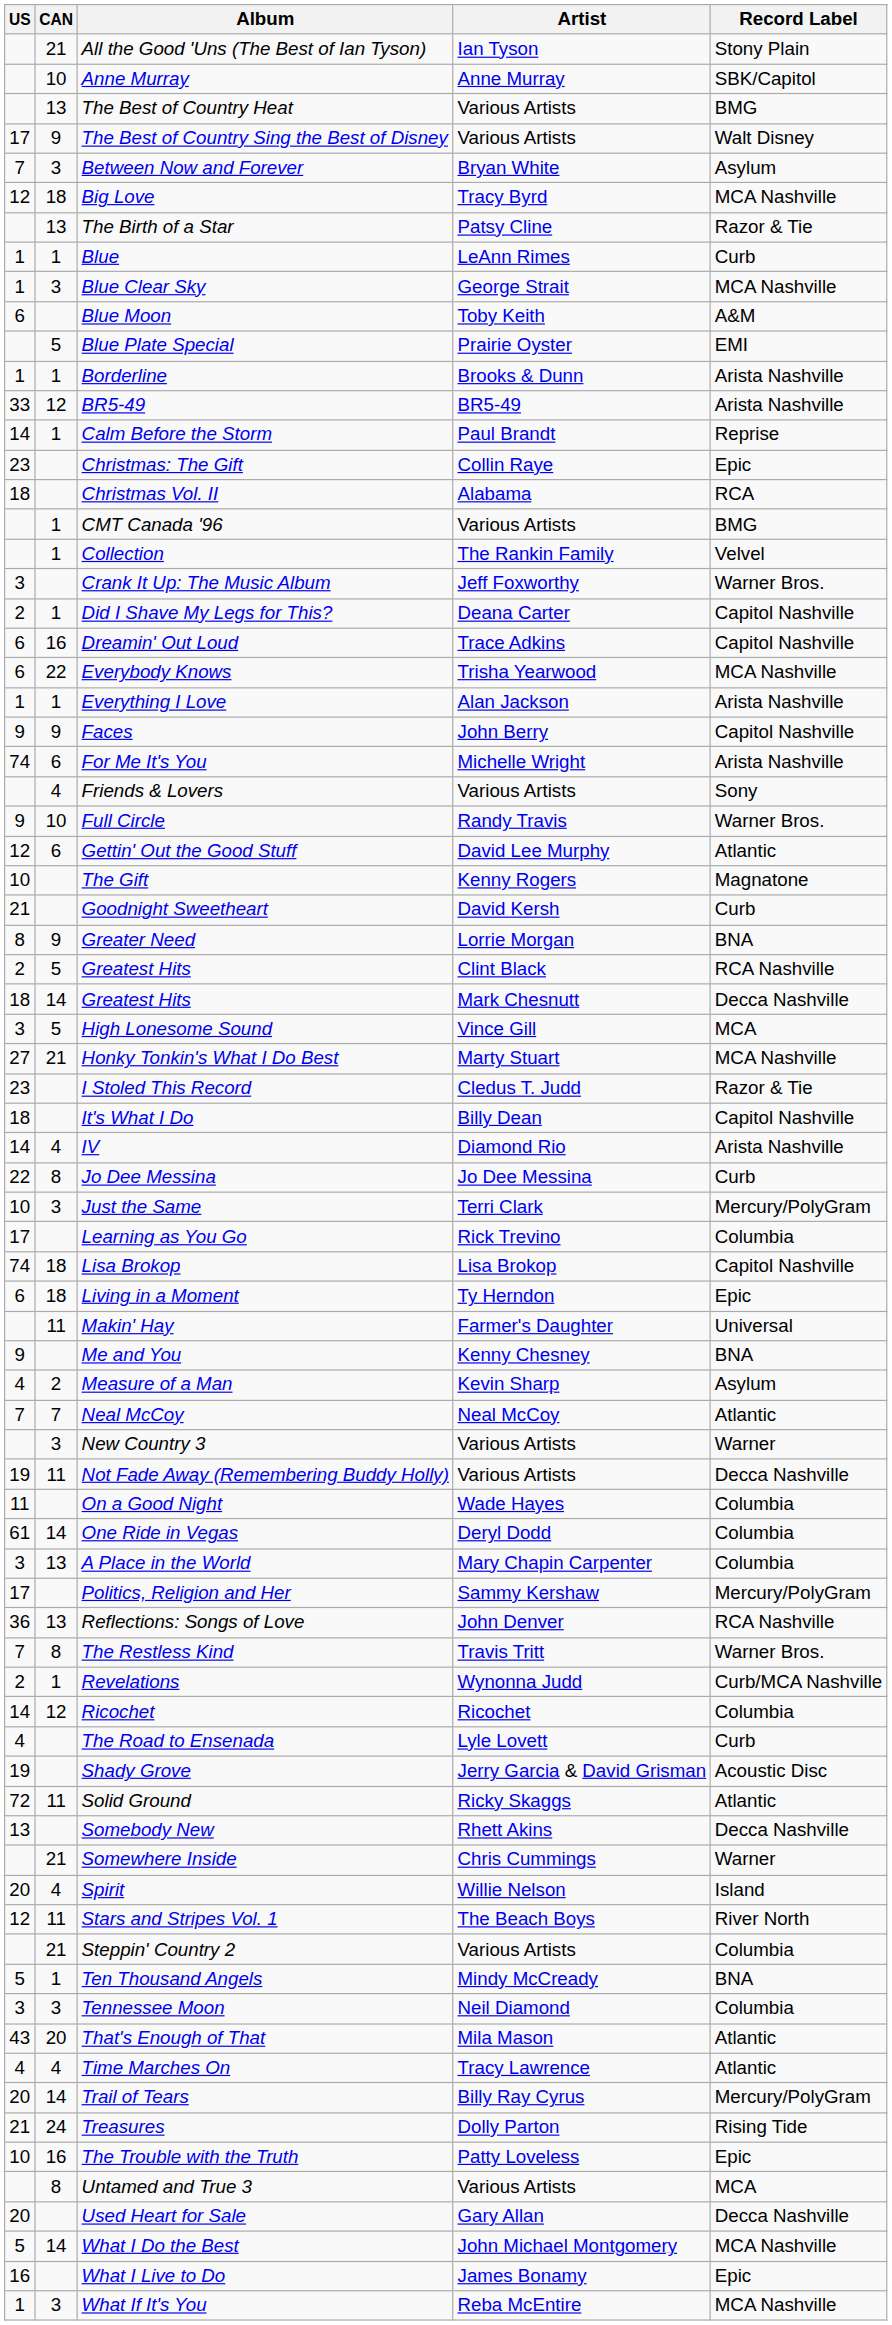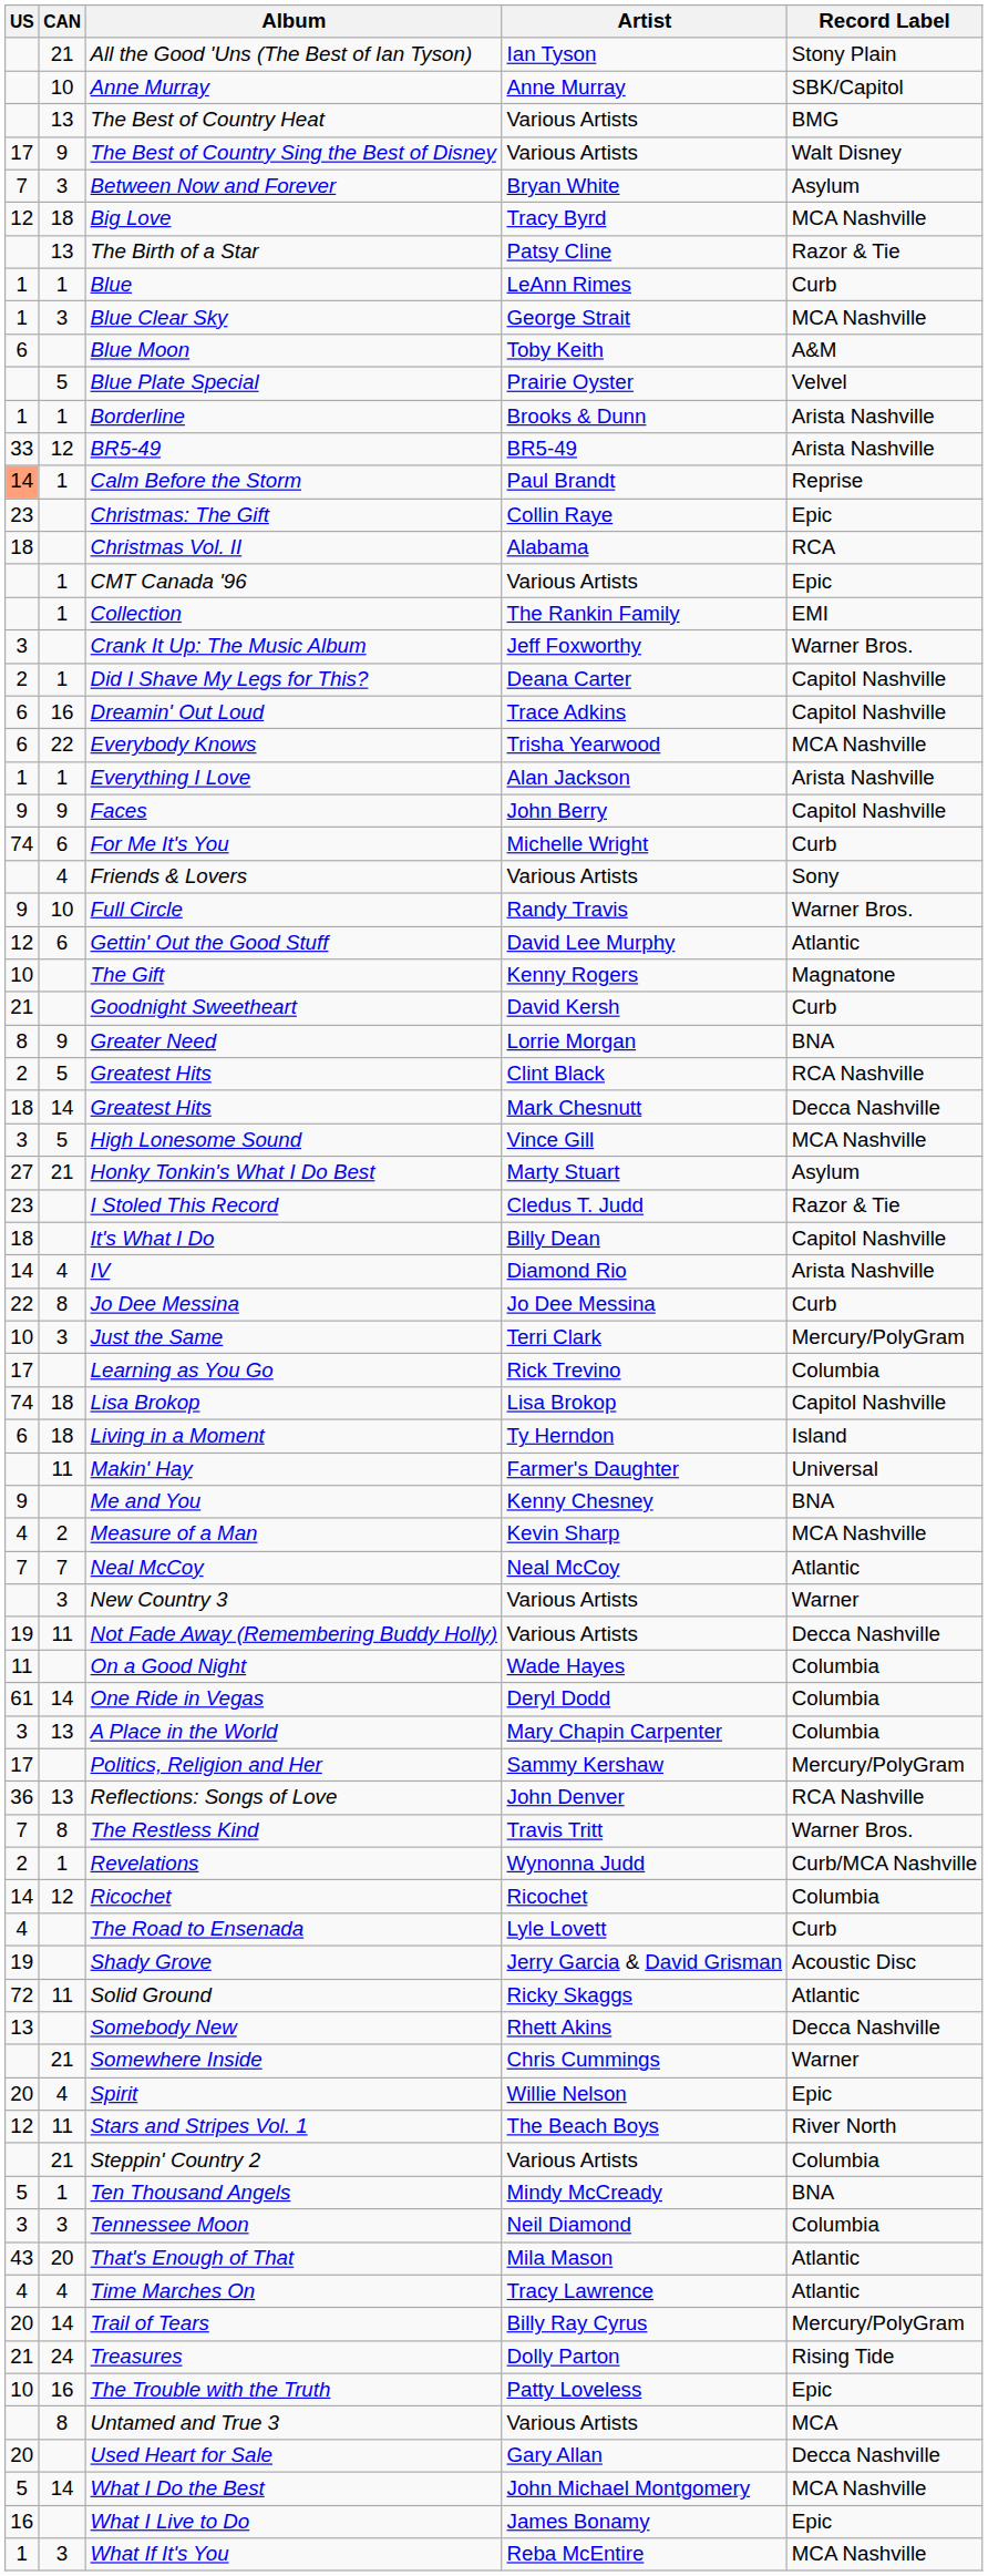 <table class="wikitable sortable">
 <tr>
 <th><small>US</small></th>
 <th><small>CAN</small></th>
 <th>Album</th>
 <th>Artist</th>
 <th>Record Label</th>
 </tr>
 <tr>
 <td align="center"></td>
 <td align="center">21</td>
 <td><em>All the Good 'Uns (The Best of Ian Tyson)</em></td>
 <td><a href='#'>Ian Tyson</a></td>
 <td>Stony Plain</td>
 </tr>
 <tr>
 <td align="center"></td>
 <td align="center">10</td>
 <td><em><a href='#'>Anne Murray</a></em></td>
 <td><a href='#'>Anne Murray</a></td>
 <td>SBK/Capitol</td>
 </tr>
 <tr>
 <td align="center"></td>
 <td align="center">13</td>
 <td><em>The Best of Country Heat</em></td>
 <td>Various Artists</td>
 <td>BMG</td>
 </tr>
 <tr>
 <td align="center">17</td>
 <td align="center">9</td>
 <td><em><a href='#'>The Best of Country Sing the Best of Disney</a></em></td>
 <td>Various Artists</td>
 <td>Walt Disney</td>
 </tr>
 <tr>
 <td align="center">7</td>
 <td align="center">3</td>
 <td><em><a href='#'>Between Now and Forever</a></em></td>
 <td><a href='#'>Bryan White</a></td>
 <td>Asylum</td>
 </tr>
 <tr>
 <td align="center">12</td>
 <td align="center">18</td>
 <td><em><a href='#'>Big Love</a></em></td>
 <td><a href='#'>Tracy Byrd</a></td>
 <td>MCA Nashville</td>
 </tr>
 <tr>
 <td align="center"></td>
 <td align="center">13</td>
 <td><em>The Birth of a Star</em></td>
 <td><a href='#'>Patsy Cline</a></td>
 <td>Razor & Tie</td>
 </tr>
 <tr>
 <td align="center">1</td>
 <td align="center">1</td>
 <td><em><a href='#'>Blue</a></em></td>
 <td><a href='#'>LeAnn Rimes</a></td>
 <td>Curb</td>
 </tr>
 <tr>
 <td align="center">1</td>
 <td align="center">3</td>
 <td><em><a href='#'>Blue Clear Sky</a></em></td>
 <td><a href='#'>George Strait</a></td>
 <td>MCA Nashville</td>
 </tr>
 <tr>
 <td align="center">6</td>
 <td align="center"></td>
 <td><em><a href='#'>Blue Moon</a></em></td>
 <td><a href='#'>Toby Keith</a></td>
 <td>A&M</td>
 </tr>
 <tr>
 <td align="center"></td>
 <td align="center">5</td>
 <td><em><a href='#'>Blue Plate Special</a></em></td>
 <td><a href='#'>Prairie Oyster</a></td>
-<td>EMI</td>
+<td>Velvel</td>
 </tr>
 <tr>
 <td align="center">1</td>
 <td align="center">1</td>
 <td><em><a href='#'>Borderline</a></em></td>
 <td><a href='#'>Brooks & Dunn</a></td>
 <td>Arista Nashville</td>
 </tr>
 <tr>
 <td align="center">33</td>
 <td align="center">12</td>
 <td><em><a href='#'>BR5-49</a></em></td>
 <td><a href='#'>BR5-49</a></td>
 <td>Arista Nashville</td>
 </tr>
 <tr>
-<td align="center">14</td>
+<td align="center" style="background: lightsalmon;">14</td>
 <td align="center">1</td>
 <td><em><a href='#'>Calm Before the Storm</a></em></td>
 <td><a href='#'>Paul Brandt</a></td>
 <td>Reprise</td>
 </tr>
 <tr>
 <td align="center">23</td>
 <td align="center"></td>
 <td><em><a href='#'>Christmas: The Gift</a></em></td>
 <td><a href='#'>Collin Raye</a></td>
 <td>Epic</td>
 </tr>
 <tr>
 <td align="center">18</td>
 <td align="center"></td>
 <td><em><a href='#'>Christmas Vol. II</a></em></td>
 <td><a href='#'>Alabama</a></td>
 <td>RCA</td>
 </tr>
 <tr>
 <td align="center"></td>
 <td align="center">1</td>
 <td><em>CMT Canada '96</em></td>
 <td>Various Artists</td>
-<td>BMG</td>
+<td>Epic</td>
 </tr>
 <tr>
 <td align="center"></td>
 <td align="center">1</td>
 <td><em><a href='#'>Collection</a></em></td>
 <td><a href='#'>The Rankin Family</a></td>
-<td>Velvel</td>
+<td>EMI</td>
 </tr>
 <tr>
 <td align="center">3</td>
 <td align="center"></td>
 <td><em><a href='#'>Crank It Up: The Music Album</a></em></td>
 <td><a href='#'>Jeff Foxworthy</a></td>
 <td>Warner Bros.</td>
 </tr>
 <tr>
 <td align="center">2</td>
 <td align="center">1</td>
 <td><em><a href='#'>Did I Shave My Legs for This?</a></em></td>
 <td><a href='#'>Deana Carter</a></td>
 <td>Capitol Nashville</td>
 </tr>
 <tr>
 <td align="center">6</td>
 <td align="center">16</td>
 <td><em><a href='#'>Dreamin' Out Loud</a></em></td>
 <td><a href='#'>Trace Adkins</a></td>
 <td>Capitol Nashville</td>
 </tr>
 <tr>
 <td align="center">6</td>
 <td align="center">22</td>
 <td><em><a href='#'>Everybody Knows</a></em></td>
 <td><a href='#'>Trisha Yearwood</a></td>
 <td>MCA Nashville</td>
 </tr>
 <tr>
 <td align="center">1</td>
 <td align="center">1</td>
 <td><em><a href='#'>Everything I Love</a></em></td>
 <td><a href='#'>Alan Jackson</a></td>
 <td>Arista Nashville</td>
 </tr>
 <tr>
 <td align="center">9</td>
 <td align="center">9</td>
 <td><em><a href='#'>Faces</a></em></td>
 <td><a href='#'>John Berry</a></td>
 <td>Capitol Nashville</td>
 </tr>
 <tr>
 <td align="center">74</td>
 <td align="center">6</td>
 <td><em><a href='#'>For Me It's You</a></em></td>
 <td><a href='#'>Michelle Wright</a></td>
-<td>Arista Nashville</td>
+<td>Curb</td>
 </tr>
 <tr>
 <td align="center"></td>
 <td align="center">4</td>
 <td><em>Friends & Lovers</em></td>
 <td>Various Artists</td>
 <td>Sony</td>
 </tr>
 <tr>
 <td align="center">9</td>
 <td align="center">10</td>
 <td><em><a href='#'>Full Circle</a></em></td>
 <td><a href='#'>Randy Travis</a></td>
 <td>Warner Bros.</td>
 </tr>
 <tr>
 <td align="center">12</td>
 <td align="center">6</td>
 <td><em><a href='#'>Gettin' Out the Good Stuff</a></em></td>
 <td><a href='#'>David Lee Murphy</a></td>
 <td>Atlantic</td>
 </tr>
 <tr>
 <td align="center">10</td>
 <td align="center"></td>
 <td><em><a href='#'>The Gift</a></em></td>
 <td><a href='#'>Kenny Rogers</a></td>
 <td>Magnatone</td>
 </tr>
 <tr>
 <td align="center">21</td>
 <td align="center"></td>
 <td><em><a href='#'>Goodnight Sweetheart</a></em></td>
 <td><a href='#'>David Kersh</a></td>
 <td>Curb</td>
 </tr>
 <tr>
 <td align="center">8</td>
 <td align="center">9</td>
 <td><em><a href='#'>Greater Need</a></em></td>
 <td><a href='#'>Lorrie Morgan</a></td>
 <td>BNA</td>
 </tr>
 <tr>
 <td align="center">2</td>
 <td align="center">5</td>
 <td><em><a href='#'>Greatest Hits</a></em></td>
 <td><a href='#'>Clint Black</a></td>
 <td>RCA Nashville</td>
 </tr>
 <tr>
 <td align="center">18</td>
 <td align="center">14</td>
 <td><em><a href='#'>Greatest Hits</a></em></td>
 <td><a href='#'>Mark Chesnutt</a></td>
 <td>Decca Nashville</td>
 </tr>
 <tr>
 <td align="center">3</td>
 <td align="center">5</td>
 <td><em><a href='#'>High Lonesome Sound</a></em></td>
 <td><a href='#'>Vince Gill</a></td>
-<td>MCA</td>
+<td>MCA Nashville</td>
 </tr>
 <tr>
 <td align="center">27</td>
 <td align="center">21</td>
 <td><em><a href='#'>Honky Tonkin's What I Do Best</a></em></td>
 <td><a href='#'>Marty Stuart</a></td>
-<td>MCA Nashville</td>
+<td>Asylum</td>
 </tr>
 <tr>
 <td align="center">23</td>
 <td align="center"></td>
 <td><em><a href='#'>I Stoled This Record</a></em></td>
 <td><a href='#'>Cledus T. Judd</a></td>
 <td>Razor & Tie</td>
 </tr>
 <tr>
 <td align="center">18</td>
 <td align="center"></td>
 <td><em><a href='#'>It's What I Do</a></em></td>
 <td><a href='#'>Billy Dean</a></td>
 <td>Capitol Nashville</td>
 </tr>
 <tr>
 <td align="center">14</td>
 <td align="center">4</td>
 <td><em><a href='#'>IV</a></em></td>
 <td><a href='#'>Diamond Rio</a></td>
 <td>Arista Nashville</td>
 </tr>
 <tr>
 <td align="center">22</td>
 <td align="center">8</td>
 <td><em><a href='#'>Jo Dee Messina</a></em></td>
 <td><a href='#'>Jo Dee Messina</a></td>
 <td>Curb</td>
 </tr>
 <tr>
 <td align="center">10</td>
 <td align="center">3</td>
 <td><em><a href='#'>Just the Same</a></em></td>
 <td><a href='#'>Terri Clark</a></td>
 <td>Mercury/PolyGram</td>
 </tr>
 <tr>
 <td align="center">17</td>
 <td align="center"></td>
 <td><em><a href='#'>Learning as You Go</a></em></td>
 <td><a href='#'>Rick Trevino</a></td>
 <td>Columbia</td>
 </tr>
 <tr>
 <td align="center">74</td>
 <td align="center">18</td>
 <td><em><a href='#'>Lisa Brokop</a></em></td>
 <td><a href='#'>Lisa Brokop</a></td>
 <td>Capitol Nashville</td>
 </tr>
 <tr>
 <td align="center">6</td>
 <td align="center">18</td>
 <td><em><a href='#'>Living in a Moment</a></em></td>
 <td><a href='#'>Ty Herndon</a></td>
-<td>Epic</td>
+<td>Island</td>
 </tr>
 <tr>
 <td align="center"></td>
 <td align="center">11</td>
 <td><em><a href='#'>Makin' Hay</a></em></td>
 <td><a href='#'>Farmer's Daughter</a></td>
 <td>Universal</td>
 </tr>
 <tr>
 <td align="center">9</td>
 <td align="center"></td>
 <td><em><a href='#'>Me and You</a></em></td>
 <td><a href='#'>Kenny Chesney</a></td>
 <td>BNA</td>
 </tr>
 <tr>
 <td align="center">4</td>
 <td align="center">2</td>
 <td><em><a href='#'>Measure of a Man</a></em></td>
 <td><a href='#'>Kevin Sharp</a></td>
-<td>Asylum</td>
+<td>MCA Nashville</td>
 </tr>
 <tr>
 <td align="center">7</td>
 <td align="center">7</td>
 <td><em><a href='#'>Neal McCoy</a></em></td>
 <td><a href='#'>Neal McCoy</a></td>
 <td>Atlantic</td>
 </tr>
 <tr>
 <td align="center"></td>
 <td align="center">3</td>
 <td><em>New Country 3</em></td>
 <td>Various Artists</td>
 <td>Warner</td>
 </tr>
 <tr>
 <td align="center">19</td>
 <td align="center">11</td>
 <td><em><a href='#'>Not Fade Away (Remembering Buddy Holly)</a></em></td>
 <td>Various Artists</td>
 <td>Decca Nashville</td>
 </tr>
 <tr>
 <td align="center">11</td>
 <td align="center"></td>
 <td><em><a href='#'>On a Good Night</a></em></td>
 <td><a href='#'>Wade Hayes</a></td>
 <td>Columbia</td>
 </tr>
 <tr>
 <td align="center">61</td>
 <td align="center">14</td>
 <td><em><a href='#'>One Ride in Vegas</a></em></td>
 <td><a href='#'>Deryl Dodd</a></td>
 <td>Columbia</td>
 </tr>
 <tr>
 <td align="center">3</td>
 <td align="center">13</td>
 <td><em><a href='#'>A Place in the World</a></em></td>
 <td><a href='#'>Mary Chapin Carpenter</a></td>
 <td>Columbia</td>
 </tr>
 <tr>
 <td align="center">17</td>
 <td align="center"></td>
 <td><em><a href='#'>Politics, Religion and Her</a></em></td>
 <td><a href='#'>Sammy Kershaw</a></td>
 <td>Mercury/PolyGram</td>
 </tr>
 <tr>
 <td align="center">36</td>
 <td align="center">13</td>
 <td><em>Reflections: Songs of Love</em></td>
 <td><a href='#'>John Denver</a></td>
 <td>RCA Nashville</td>
 </tr>
 <tr>
 <td align="center">7</td>
 <td align="center">8</td>
 <td><em><a href='#'>The Restless Kind</a></em></td>
 <td><a href='#'>Travis Tritt</a></td>
 <td>Warner Bros.</td>
 </tr>
 <tr>
 <td align="center">2</td>
 <td align="center">1</td>
 <td><em><a href='#'>Revelations</a></em></td>
 <td><a href='#'>Wynonna Judd</a></td>
 <td>Curb/MCA Nashville</td>
 </tr>
 <tr>
 <td align="center">14</td>
 <td align="center">12</td>
 <td><em><a href='#'>Ricochet</a></em></td>
 <td><a href='#'>Ricochet</a></td>
 <td>Columbia</td>
 </tr>
 <tr>
 <td align="center">4</td>
 <td align="center"></td>
 <td><em><a href='#'>The Road to Ensenada</a></em></td>
 <td><a href='#'>Lyle Lovett</a></td>
 <td>Curb</td>
 </tr>
 <tr>
 <td align="center">19</td>
 <td align="center"></td>
 <td><em><a href='#'>Shady Grove</a></em></td>
 <td><a href='#'>Jerry Garcia</a> & <a href='#'>David Grisman</a></td>
 <td>Acoustic Disc</td>
 </tr>
 <tr>
 <td align="center">72</td>
 <td align="center">11</td>
 <td><em>Solid Ground</em></td>
 <td><a href='#'>Ricky Skaggs</a></td>
 <td>Atlantic</td>
 </tr>
 <tr>
 <td align="center">13</td>
 <td align="center"></td>
 <td><em><a href='#'>Somebody New</a></em></td>
 <td><a href='#'>Rhett Akins</a></td>
 <td>Decca Nashville</td>
 </tr>
 <tr>
 <td align="center"></td>
 <td align="center">21</td>
 <td><em><a href='#'>Somewhere Inside</a></em></td>
 <td><a href='#'>Chris Cummings</a></td>
 <td>Warner</td>
 </tr>
 <tr>
 <td align="center">20</td>
 <td align="center">4</td>
 <td><em><a href='#'>Spirit</a></em></td>
 <td><a href='#'>Willie Nelson</a></td>
-<td>Island</td>
+<td>Epic</td>
 </tr>
 <tr>
 <td align="center">12</td>
 <td align="center">11</td>
 <td><em><a href='#'>Stars and Stripes Vol. 1</a></em></td>
 <td><a href='#'>The Beach Boys</a></td>
 <td>River North</td>
 </tr>
 <tr>
 <td align="center"></td>
 <td align="center">21</td>
 <td><em>Steppin' Country 2</em></td>
 <td>Various Artists</td>
 <td>Columbia</td>
 </tr>
 <tr>
 <td align="center">5</td>
 <td align="center">1</td>
 <td><em><a href='#'>Ten Thousand Angels</a></em></td>
 <td><a href='#'>Mindy McCready</a></td>
 <td>BNA</td>
 </tr>
 <tr>
 <td align="center">3</td>
 <td align="center">3</td>
 <td><em><a href='#'>Tennessee Moon</a></em></td>
 <td><a href='#'>Neil Diamond</a></td>
 <td>Columbia</td>
 </tr>
 <tr>
 <td align="center">43</td>
 <td align="center">20</td>
 <td><em><a href='#'>That's Enough of That</a></em></td>
 <td><a href='#'>Mila Mason</a></td>
 <td>Atlantic</td>
 </tr>
 <tr>
 <td align="center">4</td>
 <td align="center">4</td>
 <td><em><a href='#'>Time Marches On</a></em></td>
 <td><a href='#'>Tracy Lawrence</a></td>
 <td>Atlantic</td>
 </tr>
 <tr>
 <td align="center">20</td>
 <td align="center">14</td>
 <td><em><a href='#'>Trail of Tears</a></em></td>
 <td><a href='#'>Billy Ray Cyrus</a></td>
 <td>Mercury/PolyGram</td>
 </tr>
 <tr>
 <td align="center">21</td>
 <td align="center">24</td>
 <td><em><a href='#'>Treasures</a></em></td>
 <td><a href='#'>Dolly Parton</a></td>
 <td>Rising Tide</td>
 </tr>
 <tr>
 <td align="center">10</td>
 <td align="center">16</td>
 <td><em><a href='#'>The Trouble with the Truth</a></em></td>
 <td><a href='#'>Patty Loveless</a></td>
 <td>Epic</td>
 </tr>
 <tr>
 <td align="center"></td>
 <td align="center">8</td>
 <td><em>Untamed and True 3</em></td>
 <td>Various Artists</td>
 <td>MCA</td>
 </tr>
 <tr>
 <td align="center">20</td>
 <td align="center"></td>
 <td><em><a href='#'>Used Heart for Sale</a></em></td>
 <td><a href='#'>Gary Allan</a></td>
 <td>Decca Nashville</td>
 </tr>
 <tr>
 <td align="center">5</td>
 <td align="center">14</td>
 <td><em><a href='#'>What I Do the Best</a></em></td>
 <td><a href='#'>John Michael Montgomery</a></td>
 <td>MCA Nashville</td>
 </tr>
 <tr>
 <td align="center">16</td>
 <td align="center"></td>
 <td><em><a href='#'>What I Live to Do</a></em></td>
 <td><a href='#'>James Bonamy</a></td>
 <td>Epic</td>
 </tr>
 <tr>
 <td align="center">1</td>
 <td align="center">3</td>
 <td><em><a href='#'>What If It's You</a></em></td>
 <td><a href='#'>Reba McEntire</a></td>
 <td>MCA Nashville</td>
 </tr>
 </table>
